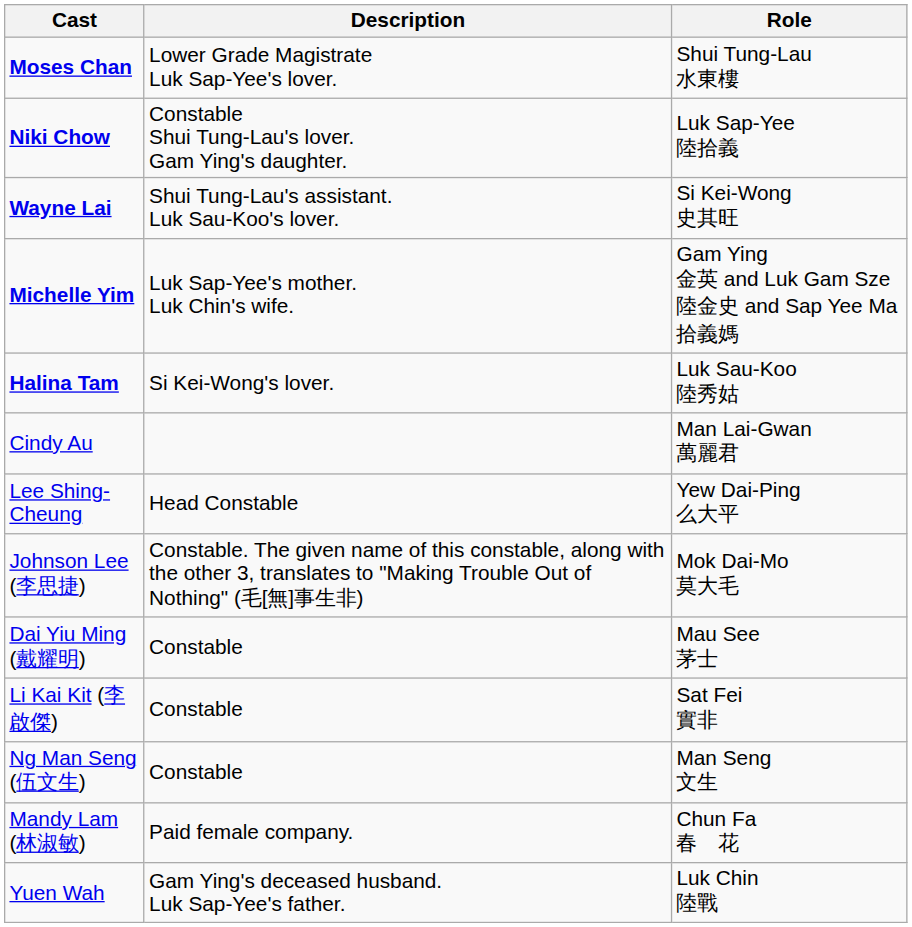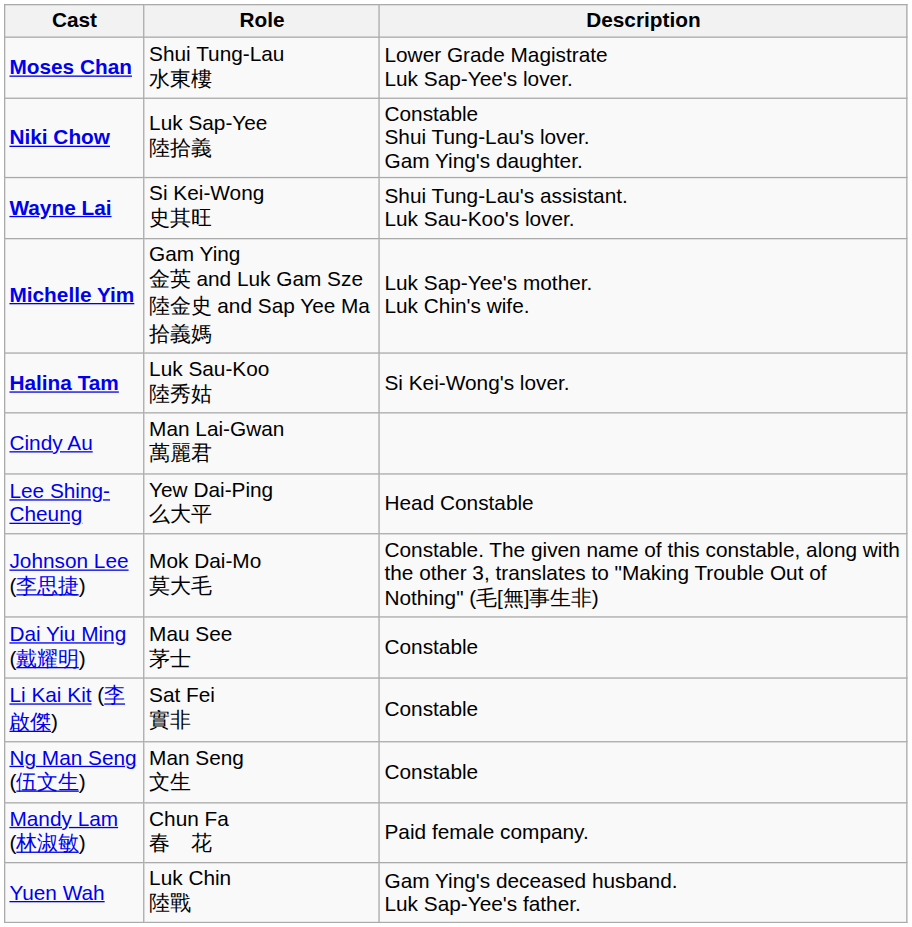 <table class="wikitable" width="55%">
 <tr>
 <th>Cast</th>
+<th>Role</th>
 <th>Description</th>
-<th>Role</th>
 </tr>
 <tr>
 <td><strong><a href='#'>Moses Chan</a></strong></td>
+<td>Shui Tung-Lau <br> 水東樓</td>
 <td>Lower Grade Magistrate <br> Luk Sap-Yee's lover.</td>
-<td>Shui Tung-Lau <br> 水東樓</td>
 </tr>
 <tr>
 <td><strong><a href='#'>Niki Chow</a></strong></td>
+<td>Luk Sap-Yee <br> 陸拾義</td>
 <td>Constable <br> Shui Tung-Lau's lover. <br> Gam Ying's daughter.</td>
-<td>Luk Sap-Yee <br> 陸拾義</td>
 </tr>
 <tr>
 <td><strong><a href='#'>Wayne Lai</a></strong></td>
+<td>Si Kei-Wong <br> 史其旺</td>
 <td>Shui Tung-Lau's assistant. <br> Luk Sau-Koo's lover.</td>
-<td>Si Kei-Wong <br> 史其旺</td>
 </tr>
 <tr>
 <td><strong><a href='#'>Michelle Yim</a></strong></td>
+<td>Gam Ying <br> 金英 and Luk Gam Sze 陸金史 and Sap Yee Ma  拾義媽</td>
 <td>Luk Sap-Yee's mother. <br> Luk Chin's wife.</td>
-<td>Gam Ying <br> 金英 and Luk Gam Sze 陸金史 and Sap Yee Ma  拾義媽</td>
 </tr>
 <tr>
 <td><strong><a href='#'>Halina Tam</a></strong></td>
+<td>Luk Sau-Koo <br> 陸秀姑</td>
 <td>Si Kei-Wong's lover.</td>
-<td>Luk Sau-Koo <br> 陸秀姑</td>
 </tr>
 <tr>
 <td><a href='#'>Cindy Au</a></td>
+<td>Man Lai-Gwan <br> 萬麗君</td>
 <td></td>
-<td>Man Lai-Gwan <br> 萬麗君</td>
 </tr>
 <tr>
 <td><a href='#'>Lee Shing-Cheung</a></td>
+<td>Yew Dai-Ping <br> 么大平</td>
 <td>Head Constable</td>
-<td>Yew Dai-Ping <br> 么大平</td>
 </tr>
 <tr>
 <td><a href='#'>Johnson Lee</a> (<a href='#'>李思捷</a>)</td>
+<td>Mok Dai-Mo <br> 莫大毛</td>
 <td>Constable. The given name of this constable, along with the other 3, translates to "Making Trouble Out of Nothing" (毛[無]事生非)</td>
-<td>Mok Dai-Mo <br> 莫大毛</td>
 </tr>
 <tr>
 <td><a href='#'>Dai Yiu Ming</a> (<a href='#'>戴耀明</a>)</td>
+<td>Mau See <br> 茅士</td>
 <td>Constable</td>
-<td>Mau See <br> 茅士</td>
 </tr>
 <tr>
 <td><a href='#'>Li Kai Kit</a> (<a href='#'>李啟傑</a>)</td>
+<td>Sat Fei <br> 實非</td>
 <td>Constable</td>
-<td>Sat Fei <br> 實非</td>
 </tr>
 <tr>
 <td><a href='#'>Ng Man Seng</a> (<a href='#'>伍文生</a>)</td>
+<td>Man Seng <br> 文生</td>
 <td>Constable</td>
-<td>Man Seng <br> 文生</td>
 </tr>
 <tr>
 <td><a href='#'>Mandy Lam</a> (<a href='#'>林淑敏</a>)</td>
+<td>Chun Fa <br> 春　花</td>
 <td>Paid female company.</td>
-<td>Chun Fa <br> 春　花</td>
 </tr>
 <tr>
 <td><a href='#'>Yuen Wah</a></td>
+<td>Luk Chin <br> 陸戰</td>
 <td>Gam Ying's deceased husband. <br> Luk Sap-Yee's father.</td>
-<td>Luk Chin <br> 陸戰</td>
 </tr>
 </table>
